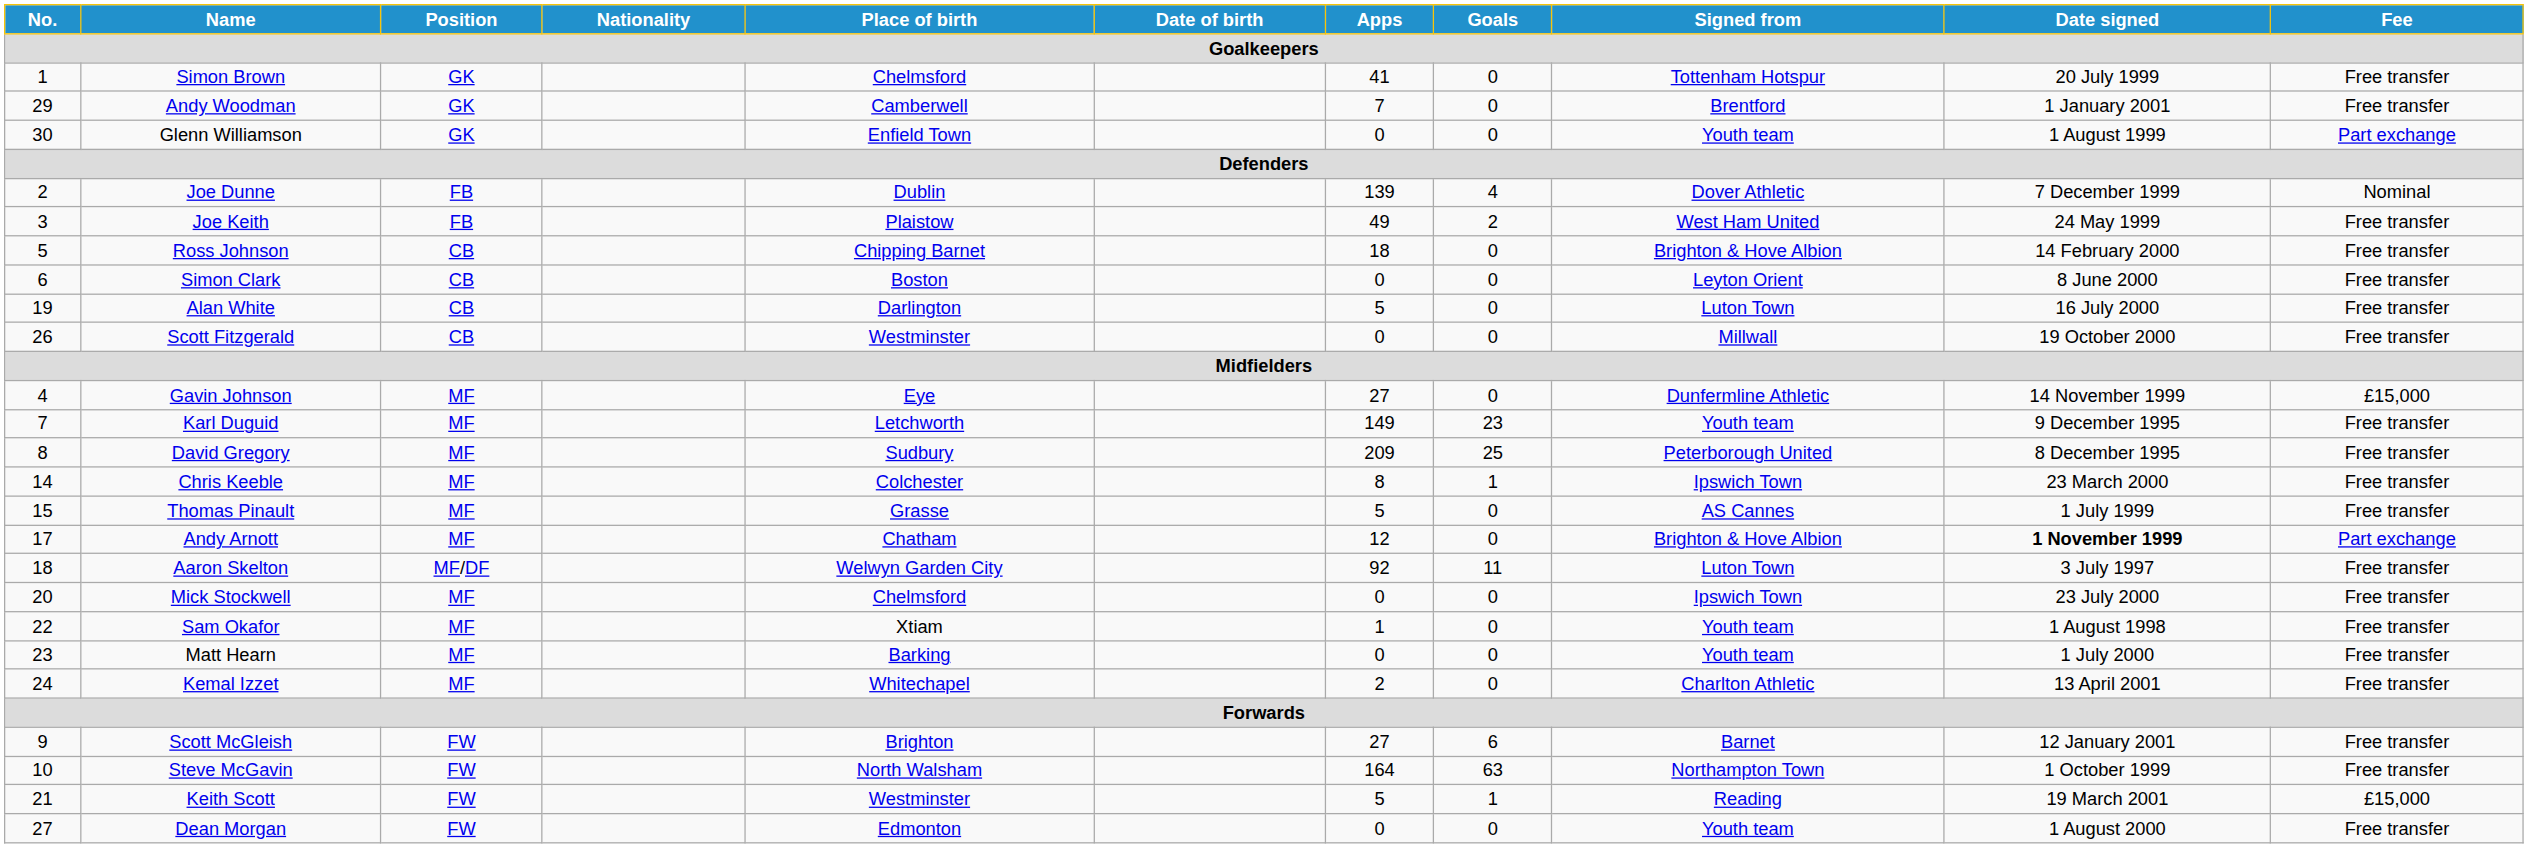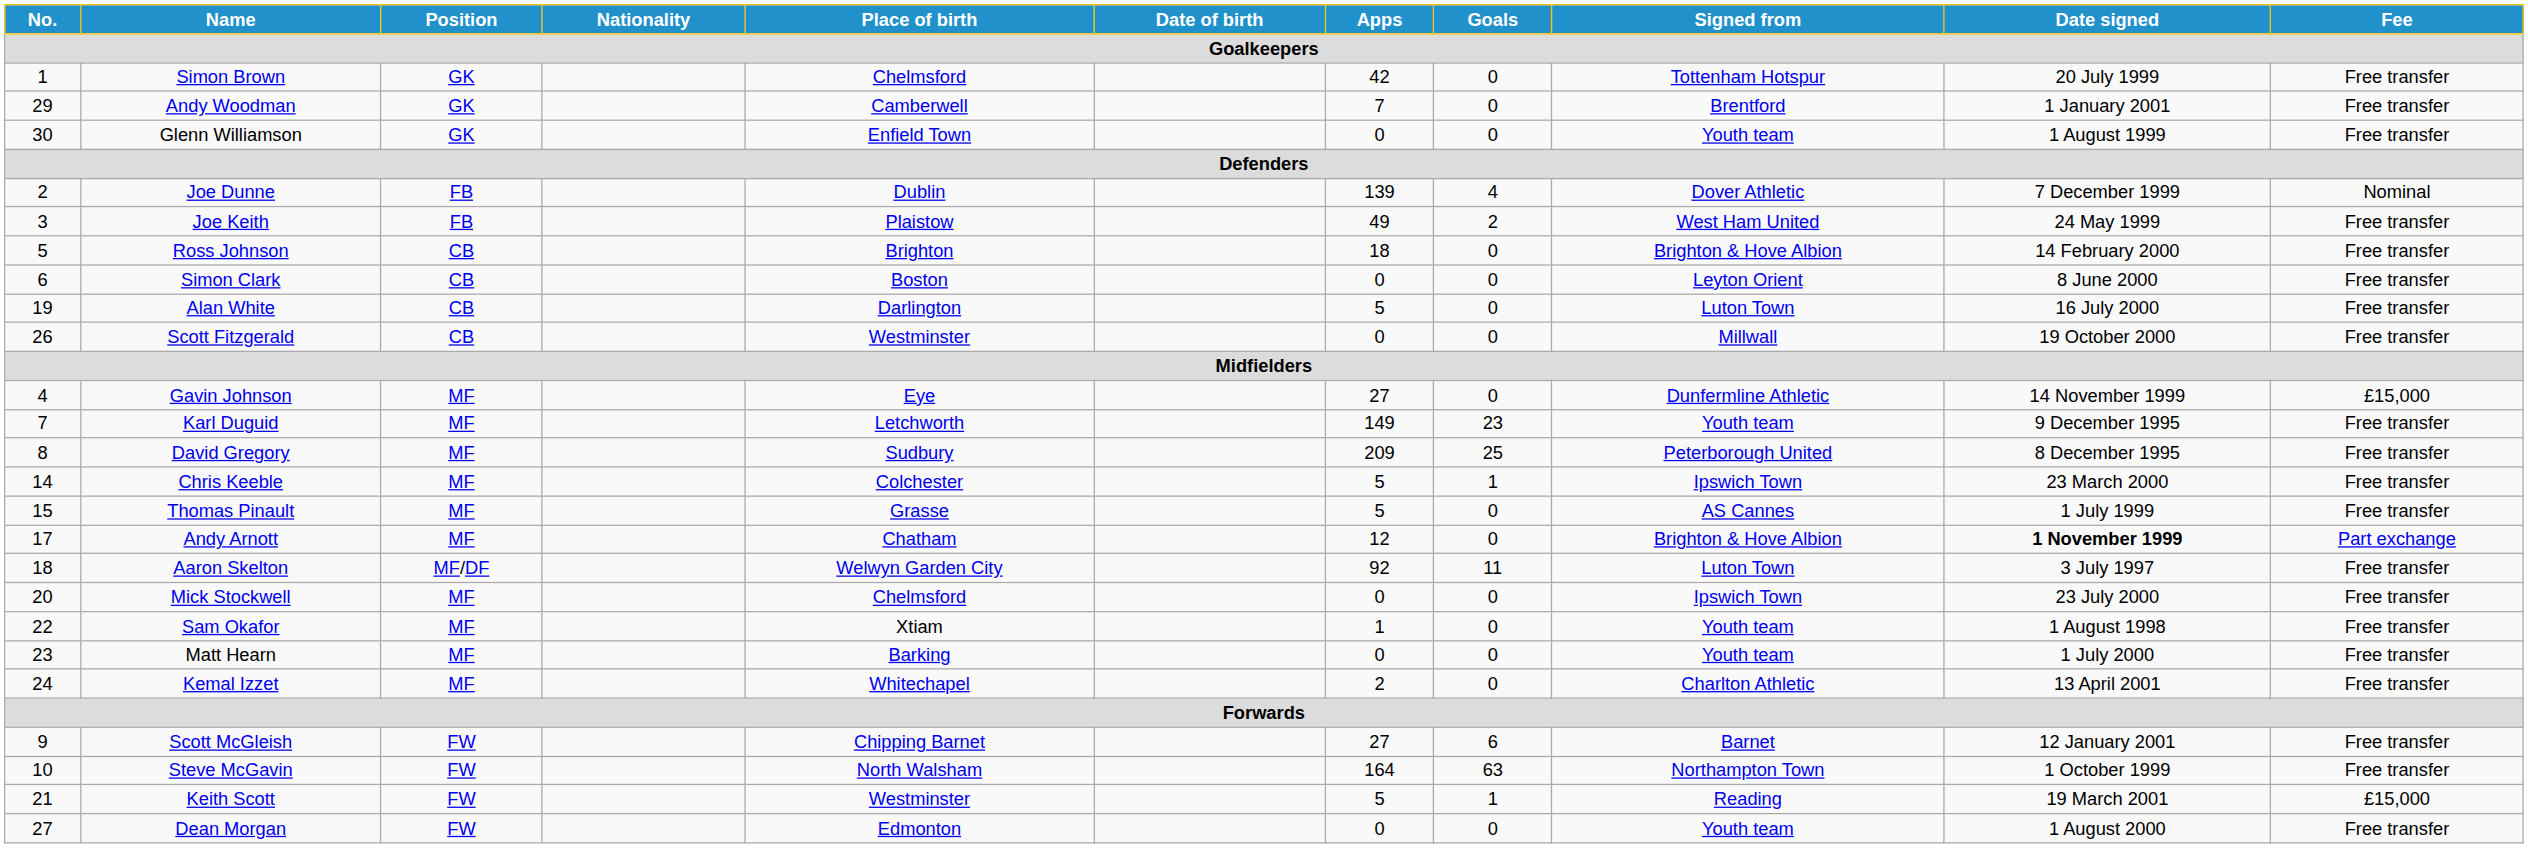 <table class="wikitable" style="text-align:center; font-size:90%; width:100%;">
 <tr>
 <th style="background:#2191CC; color:white; border:1px solid #F7C408; text-align:center;">No.</th>
 <th style="background:#2191CC; color:white; border:1px solid #F7C408; text-align:center;">Name</th>
 <th style="background:#2191CC; color:white; border:1px solid #F7C408; text-align:center;">Position</th>
 <th style="background:#2191CC; color:white; border:1px solid #F7C408; text-align:center;">Nationality</th>
 <th style="background:#2191CC; color:white; border:1px solid #F7C408; text-align:center;">Place of birth</th>
 <th style="background:#2191CC; color:white; border:1px solid #F7C408; text-align:center;">Date of birth</th>
 <th style="background:#2191CC; color:white; border:1px solid #F7C408; text-align:center;">Apps</th>
 <th style="background:#2191CC; color:white; border:1px solid #F7C408; text-align:center;">Goals</th>
 <th style="background:#2191CC; color:white; border:1px solid #F7C408; text-align:center;">Signed from</th>
 <th style="background:#2191CC; color:white; border:1px solid #F7C408; text-align:center;">Date signed</th>
 <th style="background:#2191CC; color:white; border:1px solid #F7C408; text-align:center;">Fee</th>
 </tr>
 <tr>
 <th colspan="13" style="background:#dcdcdc; text-align:center;">Goalkeepers</th>
 </tr>
 <tr>
 <td>1</td>
 <td><a href='#'>Simon Brown</a></td>
 <td><a href='#'>GK</a></td>
 <td></td>
 <td><a href='#'>Chelmsford</a></td>
 <td></td>
-<td>41</td>
+<td>42</td>
 <td>0</td>
 <td> <a href='#'>Tottenham Hotspur</a></td>
 <td>20 July 1999</td>
 <td>Free transfer</td>
 </tr>
 <tr>
 <td>29</td>
 <td><a href='#'>Andy Woodman</a></td>
 <td><a href='#'>GK</a></td>
 <td></td>
 <td><a href='#'>Camberwell</a></td>
 <td></td>
 <td>7</td>
 <td>0</td>
 <td> <a href='#'>Brentford</a></td>
 <td>1 January 2001</td>
 <td>Free transfer</td>
 </tr>
 <tr>
 <td>30</td>
 <td>Glenn Williamson</td>
 <td><a href='#'>GK</a></td>
 <td></td>
 <td><a href='#'>Enfield Town</a></td>
 <td></td>
 <td>0</td>
 <td>0</td>
 <td><a href='#'>Youth team</a></td>
 <td>1 August 1999</td>
-<td><a href='#'>Part exchange</a></td>
+<td>Free transfer</td>
 </tr>
 <tr>
 <th colspan="13" style="background:#dcdcdc; text-align:center;">Defenders</th>
 </tr>
 <tr>
 <td>2</td>
 <td><a href='#'>Joe Dunne</a></td>
 <td><a href='#'>FB</a></td>
 <td></td>
 <td><a href='#'>Dublin</a></td>
 <td></td>
 <td>139</td>
 <td>4</td>
 <td> <a href='#'>Dover Athletic</a></td>
 <td>7 December 1999</td>
 <td>Nominal</td>
 </tr>
 <tr>
 <td>3</td>
 <td><a href='#'>Joe Keith</a></td>
 <td><a href='#'>FB</a></td>
 <td></td>
 <td><a href='#'>Plaistow</a></td>
 <td></td>
 <td>49</td>
 <td>2</td>
 <td> <a href='#'>West Ham United</a></td>
 <td>24 May 1999</td>
 <td>Free transfer</td>
 </tr>
 <tr>
 <td>5</td>
 <td><a href='#'>Ross Johnson</a></td>
 <td><a href='#'>CB</a></td>
 <td></td>
-<td><a href='#'>Chipping Barnet</a></td>
+<td><a href='#'>Brighton</a></td>
 <td></td>
 <td>18</td>
 <td>0</td>
 <td> <a href='#'>Brighton & Hove Albion</a></td>
 <td>14 February 2000</td>
 <td>Free transfer</td>
 </tr>
 <tr>
 <td>6</td>
 <td><a href='#'>Simon Clark</a></td>
 <td><a href='#'>CB</a></td>
 <td></td>
 <td><a href='#'>Boston</a></td>
 <td></td>
 <td>0</td>
 <td>0</td>
 <td> <a href='#'>Leyton Orient</a></td>
 <td>8 June 2000</td>
 <td>Free transfer</td>
 </tr>
 <tr>
 <td>19</td>
 <td><a href='#'>Alan White</a></td>
 <td><a href='#'>CB</a></td>
 <td></td>
 <td><a href='#'>Darlington</a></td>
 <td></td>
 <td>5</td>
 <td>0</td>
 <td> <a href='#'>Luton Town</a></td>
 <td>16 July 2000</td>
 <td>Free transfer</td>
 </tr>
 <tr>
 <td>26</td>
 <td><a href='#'>Scott Fitzgerald</a></td>
 <td><a href='#'>CB</a></td>
 <td></td>
 <td> <a href='#'>Westminster</a></td>
 <td></td>
 <td>0</td>
 <td>0</td>
 <td> <a href='#'>Millwall</a></td>
 <td>19 October 2000</td>
 <td>Free transfer</td>
 </tr>
 <tr>
 <th colspan="13" style="background:#dcdcdc; text-align:center;">Midfielders</th>
 </tr>
 <tr>
 <td>4</td>
 <td><a href='#'>Gavin Johnson</a></td>
 <td><a href='#'>MF</a></td>
 <td></td>
 <td><a href='#'>Eye</a></td>
 <td></td>
 <td>27</td>
 <td>0</td>
 <td> <a href='#'>Dunfermline Athletic</a></td>
 <td>14 November 1999</td>
 <td>£15,000</td>
 </tr>
 <tr>
 <td>7</td>
 <td><a href='#'>Karl Duguid</a></td>
 <td><a href='#'>MF</a></td>
 <td></td>
 <td><a href='#'>Letchworth</a></td>
 <td></td>
 <td>149</td>
 <td>23</td>
 <td><a href='#'>Youth team</a></td>
 <td>9 December 1995</td>
 <td>Free transfer</td>
 </tr>
 <tr>
 <td>8</td>
 <td><a href='#'>David Gregory</a></td>
 <td><a href='#'>MF</a></td>
 <td></td>
 <td><a href='#'>Sudbury</a></td>
 <td></td>
 <td>209</td>
 <td>25</td>
 <td> <a href='#'>Peterborough United</a></td>
 <td>8 December 1995</td>
 <td>Free transfer</td>
 </tr>
 <tr>
 <td>14</td>
 <td><a href='#'>Chris Keeble</a></td>
 <td><a href='#'>MF</a></td>
 <td></td>
 <td><a href='#'>Colchester</a></td>
 <td></td>
-<td>8</td>
+<td>5</td>
 <td>1</td>
 <td> <a href='#'>Ipswich Town</a></td>
 <td>23 March 2000</td>
 <td>Free transfer</td>
 </tr>
 <tr>
 <td>15</td>
 <td><a href='#'>Thomas Pinault</a></td>
 <td><a href='#'>MF</a></td>
 <td></td>
 <td><a href='#'>Grasse</a></td>
 <td></td>
 <td>5</td>
 <td>0</td>
 <td> <a href='#'>AS Cannes</a></td>
 <td>1 July 1999</td>
 <td>Free transfer</td>
 </tr>
 <tr>
 <td>17</td>
 <td><a href='#'>Andy Arnott</a></td>
 <td><a href='#'>MF</a></td>
 <td></td>
 <td><a href='#'>Chatham</a></td>
 <td></td>
 <td>12</td>
 <td>0</td>
 <td> <a href='#'>Brighton & Hove Albion</a></td>
 <td><strong>1 November 1999</strong></td>
 <td><a href='#'>Part exchange</a></td>
 </tr>
 <tr>
 <td>18</td>
 <td><a href='#'>Aaron Skelton</a></td>
 <td><a href='#'>MF</a>/<a href='#'>DF</a></td>
 <td></td>
 <td><a href='#'>Welwyn Garden City</a></td>
 <td></td>
 <td>92</td>
 <td>11</td>
 <td> <a href='#'>Luton Town</a></td>
 <td>3 July 1997</td>
 <td>Free transfer</td>
 </tr>
 <tr>
 <td>20</td>
 <td><a href='#'>Mick Stockwell</a></td>
 <td><a href='#'>MF</a></td>
 <td></td>
 <td><a href='#'>Chelmsford</a></td>
 <td></td>
 <td>0</td>
 <td>0</td>
 <td> <a href='#'>Ipswich Town</a></td>
 <td>23 July 2000</td>
 <td>Free transfer</td>
 </tr>
 <tr>
 <td>22</td>
 <td><a href='#'>Sam Okafor</a></td>
 <td><a href='#'>MF</a></td>
 <td></td>
 <td>Xtiam</td>
 <td></td>
 <td>1</td>
 <td>0</td>
 <td><a href='#'>Youth team</a></td>
 <td>1 August 1998</td>
 <td>Free transfer</td>
 </tr>
 <tr>
 <td>23</td>
 <td>Matt Hearn</td>
 <td><a href='#'>MF</a></td>
 <td></td>
 <td><a href='#'>Barking</a></td>
 <td></td>
 <td>0</td>
 <td>0</td>
 <td><a href='#'>Youth team</a></td>
 <td>1 July 2000</td>
 <td>Free transfer</td>
 </tr>
 <tr>
 <td>24</td>
 <td><a href='#'>Kemal Izzet</a></td>
 <td><a href='#'>MF</a></td>
 <td></td>
 <td><a href='#'>Whitechapel</a></td>
 <td></td>
 <td>2</td>
 <td>0</td>
 <td> <a href='#'>Charlton Athletic</a></td>
 <td>13 April 2001</td>
 <td>Free transfer</td>
 </tr>
 <tr>
 <th colspan="13" style="background:#dcdcdc; text-align:center;">Forwards</th>
 </tr>
 <tr>
 <td>9</td>
 <td><a href='#'>Scott McGleish</a></td>
 <td><a href='#'>FW</a></td>
 <td></td>
-<td><a href='#'>Brighton</a></td>
+<td><a href='#'>Chipping Barnet</a></td>
 <td></td>
 <td>27</td>
 <td>6</td>
 <td> <a href='#'>Barnet</a></td>
 <td>12 January 2001</td>
 <td>Free transfer</td>
 </tr>
 <tr>
 <td>10</td>
 <td><a href='#'>Steve McGavin</a></td>
 <td><a href='#'>FW</a></td>
 <td></td>
 <td><a href='#'>North Walsham</a></td>
 <td></td>
 <td>164</td>
 <td>63</td>
 <td> <a href='#'>Northampton Town</a></td>
 <td>1 October 1999</td>
 <td>Free transfer</td>
 </tr>
 <tr>
 <td>21</td>
 <td><a href='#'>Keith Scott</a></td>
 <td><a href='#'>FW</a></td>
 <td></td>
 <td><a href='#'>Westminster</a></td>
 <td></td>
 <td>5</td>
 <td>1</td>
 <td> <a href='#'>Reading</a></td>
 <td>19 March 2001</td>
 <td>£15,000</td>
 </tr>
 <tr>
 <td>27</td>
 <td><a href='#'>Dean Morgan</a></td>
 <td><a href='#'>FW</a></td>
 <td></td>
 <td> <a href='#'>Edmonton</a></td>
 <td></td>
 <td>0</td>
 <td>0</td>
 <td><a href='#'>Youth team</a></td>
 <td>1 August 2000</td>
 <td>Free transfer</td>
 </tr>
 </table>
